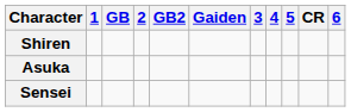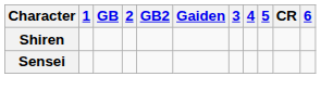 <table class="wikitable" style="text-align: centre;">
 <tr>
 <th>Character</th>
 <th><a href='#'>1</a></th>
 <th><a href='#'>GB</a></th>
 <th><a href='#'>2</a></th>
 <th><a href='#'>GB2</a></th>
 <th><a href='#'>Gaiden</a></th>
 <th><a href='#'>3</a></th>
 <th><a href='#'>4</a></th>
 <th><a href='#'>5</a></th>
 <th>CR</th>
 <th><a href='#'>6</a></th>
 </tr>
 <tr>
 <th>Shiren</th>
 <td></td>
 <td></td>
 <td></td>
 <td></td>
 <td></td>
 <td></td>
 <td></td>
 <td></td>
 <td></td>
 <td></td>
 </tr>
 <tr>
-<th>Asuka</th>
-<td></td>
-<td></td>
-<td></td>
-<td></td>
-<td></td>
-<td></td>
-<td></td>
-<td></td>
-<td></td>
-<td></td>
-</tr>
-<tr>
 <th>Sensei</th>
 <td></td>
 <td></td>
 <td></td>
 <td></td>
 <td></td>
 <td></td>
 <td></td>
 <td></td>
 <td></td>
 <td></td>
 </tr>
 </table>
